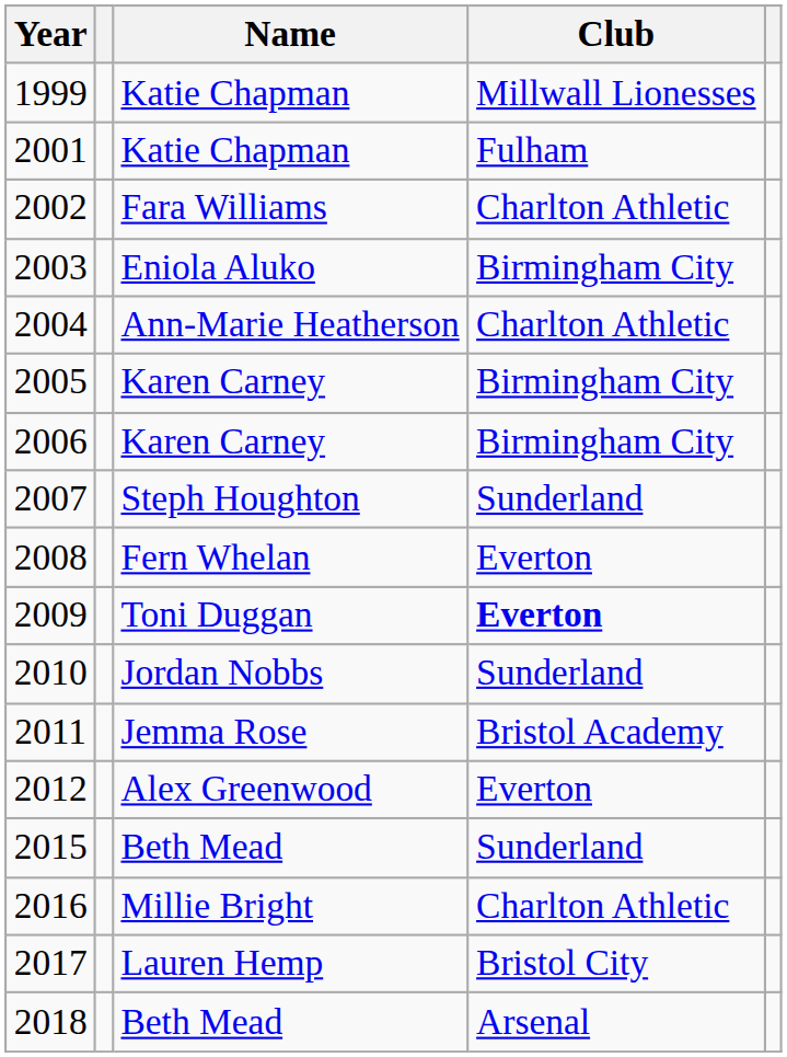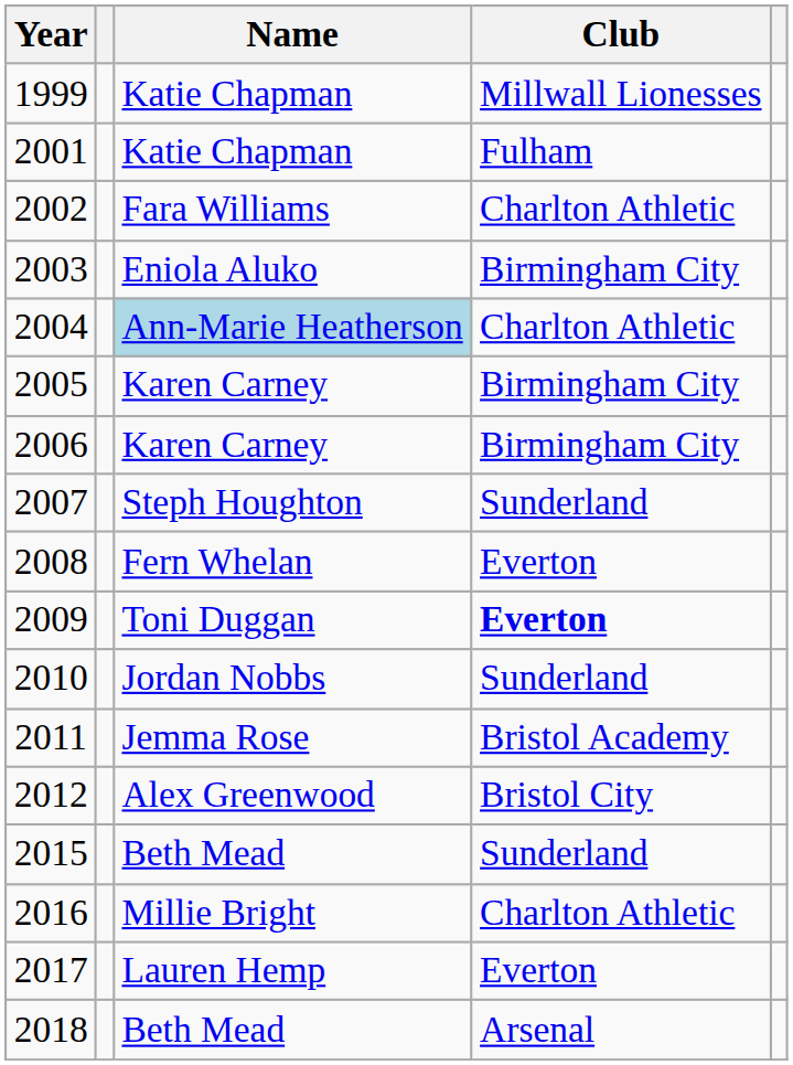 <table class="wikitable sortable">
 <tr>
 <th scope=col>Year</th>
 <th scope=col></th>
 <th scope=col>Name</th>
 <th scope=col>Club</th>
 <th scope=col class=unsortable></th>
 </tr>
 <tr>
 <td align="center">1999</td>
 <td></td>
 <td><a href='#'>Katie Chapman</a></td>
 <td><a href='#'>Millwall Lionesses</a></td>
 <td align="center"></td>
 </tr>
 <tr>
 <td align="center">2001</td>
 <td></td>
 <td><a href='#'>Katie Chapman</a></td>
 <td><a href='#'>Fulham</a></td>
 <td align="center"></td>
 </tr>
 <tr>
 <td align="center">2002</td>
 <td></td>
 <td><a href='#'>Fara Williams</a></td>
 <td><a href='#'>Charlton Athletic</a></td>
 <td align="center"></td>
 </tr>
 <tr>
 <td align="center">2003</td>
 <td></td>
 <td><a href='#'>Eniola Aluko</a></td>
 <td><a href='#'>Birmingham City</a></td>
 <td align="center"></td>
 </tr>
 <tr>
 <td align="center">2004</td>
 <td></td>
-<td><a href='#'>Ann-Marie Heatherson</a></td>
+<td style="background: lightblue;"><a href='#'>Ann-Marie Heatherson</a></td>
 <td><a href='#'>Charlton Athletic</a></td>
 <td align="center"></td>
 </tr>
 <tr>
 <td align="center">2005</td>
 <td></td>
 <td><a href='#'>Karen Carney</a></td>
 <td><a href='#'>Birmingham City</a></td>
 <td align="center"></td>
 </tr>
 <tr>
 <td align="center">2006</td>
 <td></td>
 <td><a href='#'>Karen Carney</a></td>
 <td><a href='#'>Birmingham City</a></td>
 <td align="center"></td>
 </tr>
 <tr>
 <td align="center">2007</td>
 <td></td>
 <td><a href='#'>Steph Houghton</a></td>
 <td><a href='#'>Sunderland</a></td>
 <td align="center"></td>
 </tr>
 <tr>
 <td align="center">2008</td>
 <td></td>
 <td><a href='#'>Fern Whelan</a></td>
 <td><a href='#'>Everton</a></td>
 <td align="center"></td>
 </tr>
 <tr>
 <td align="center">2009</td>
 <td></td>
 <td><a href='#'>Toni Duggan</a></td>
 <td><strong><a href='#'>Everton</a></strong></td>
 <td align="center"></td>
 </tr>
 <tr>
 <td align="center">2010</td>
 <td></td>
 <td><a href='#'>Jordan Nobbs</a></td>
 <td><a href='#'>Sunderland</a></td>
 <td align="center"></td>
 </tr>
 <tr>
 <td align="center">2011</td>
 <td></td>
 <td><a href='#'>Jemma Rose</a></td>
 <td><a href='#'>Bristol Academy</a></td>
 <td align="center"></td>
 </tr>
 <tr>
 <td align="center">2012</td>
 <td></td>
 <td><a href='#'>Alex Greenwood</a></td>
-<td><a href='#'>Everton</a></td>
+<td><a href='#'>Bristol City</a></td>
 <td align="center"></td>
 </tr>
 <tr>
 <td align="center">2015</td>
 <td></td>
 <td><a href='#'>Beth Mead</a></td>
 <td><a href='#'>Sunderland</a></td>
 <td align="center"></td>
 </tr>
 <tr>
 <td align="center">2016</td>
 <td></td>
 <td><a href='#'>Millie Bright</a></td>
 <td><a href='#'>Charlton Athletic</a></td>
 <td align="center"></td>
 </tr>
 <tr>
 <td align="center">2017</td>
 <td></td>
 <td><a href='#'>Lauren Hemp</a></td>
-<td><a href='#'>Bristol City</a></td>
+<td><a href='#'>Everton</a></td>
 <td align="center"></td>
 </tr>
 <tr>
 <td align="center">2018</td>
 <td></td>
 <td><a href='#'>Beth Mead</a></td>
 <td><a href='#'>Arsenal</a></td>
 <td align="center"></td>
 </tr>
 </table>
